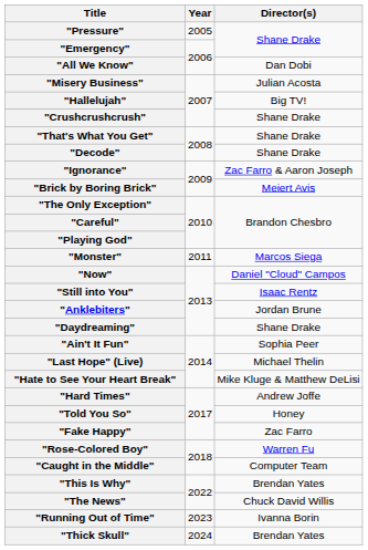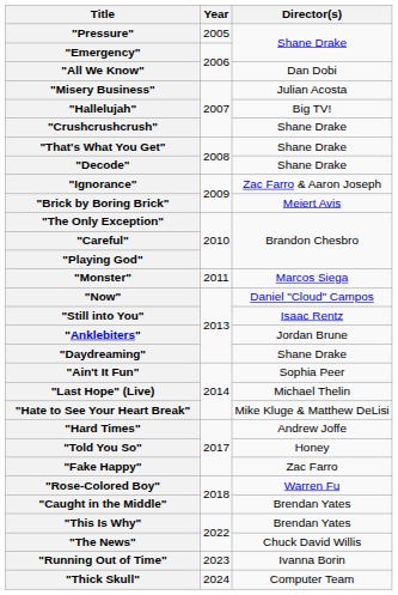 <table class="wikitable plainrowheaders" style="text-align:center;" id="musicvideostable">
 <tr>
 <th scope="col" style="width:16em;">Title</th>
 <th scope="col">Year</th>
 <th scope="col">Director(s)</th>
 </tr>
 <tr>
 <th scope="row">"Pressure"</th>
 <td>2005</td>
 <td rowspan=2><a href='#'>Shane Drake</a></td>
 </tr>
 <tr>
 <th scope="row">"Emergency"</th>
 <td rowspan=2>2006</td>
 </tr>
 <tr>
 <th scope="row">"All We Know"</th>
 <td>Dan Dobi</td>
 </tr>
 <tr>
 <th scope="row">"Misery Business"</th>
 <td rowspan=3>2007</td>
 <td>Julian Acosta</td>
 </tr>
 <tr>
 <th scope="row">"Hallelujah"</th>
 <td>Big TV!</td>
 </tr>
 <tr>
 <th scope="row">"Crushcrushcrush"</th>
 <td>Shane Drake</td>
 </tr>
 <tr>
 <th scope="row">"That's What You Get"</th>
 <td rowspan=2>2008</td>
 <td>Shane Drake</td>
 </tr>
 <tr>
 <th scope="row">"Decode"</th>
 <td>Shane Drake</td>
 </tr>
 <tr>
 <th scope="row">"Ignorance"</th>
 <td rowspan=2>2009</td>
 <td><a href='#'>Zac Farro</a> & Aaron Joseph</td>
 </tr>
 <tr>
 <th scope="row">"Brick by Boring Brick"</th>
 <td><a href='#'>Meiert Avis</a></td>
 </tr>
 <tr>
 <th scope="row">"The Only Exception"</th>
 <td rowspan=3>2010</td>
 <td rowspan=3>Brandon Chesbro</td>
 </tr>
 <tr>
 <th scope="row">"Careful"</th>
 </tr>
 <tr>
 <th scope="row">"Playing God"</th>
 </tr>
 <tr>
 <th scope="row">"Monster"</th>
 <td>2011</td>
 <td><a href='#'>Marcos Siega</a></td>
 </tr>
 <tr>
 <th scope="row">"Now"</th>
 <td rowspan=4>2013</td>
 <td><a href='#'>Daniel "Cloud" Campos</a></td>
 </tr>
 <tr>
 <th scope="row">"Still into You"</th>
 <td><a href='#'>Isaac Rentz</a></td>
 </tr>
 <tr>
 <th scope="row">"<a href='#'>Anklebiters</a>"</th>
 <td>Jordan Brune</td>
 </tr>
 <tr>
 <th scope="row">"Daydreaming"</th>
 <td>Shane Drake</td>
 </tr>
 <tr>
 <th scope="row">"Ain't It Fun"</th>
 <td rowspan="3">2014</td>
 <td>Sophia Peer</td>
 </tr>
 <tr>
 <th scope="row">"Last Hope" (Live)</th>
 <td>Michael Thelin</td>
 </tr>
 <tr>
 <th scope='row'>"Hate to See Your Heart Break" <br></th>
 <td>Mike Kluge & Matthew DeLisi</td>
 </tr>
 <tr>
 <th scope="row">"Hard Times"</th>
 <td rowspan=3>2017</td>
 <td>Andrew Joffe</td>
 </tr>
 <tr>
 <th scope="row">"Told You So"</th>
 <td>Honey</td>
 </tr>
 <tr>
 <th scope="row">"Fake Happy"</th>
 <td>Zac Farro</td>
 </tr>
 <tr>
 <th scope="row">"Rose-Colored Boy"</th>
 <td rowspan=2>2018</td>
 <td><a href='#'>Warren Fu</a></td>
 </tr>
 <tr>
 <th scope="row">"Caught in the Middle"</th>
-<td>Computer Team</td>
+<td>Brendan Yates</td>
 </tr>
 <tr>
 <th scope="row">"This Is Why"</th>
 <td rowspan=2>2022</td>
 <td>Brendan Yates</td>
 </tr>
 <tr>
 <th scope="row">"The News"</th>
 <td>Chuck David Willis</td>
 </tr>
 <tr>
 <th scope="row">"Running Out of Time"</th>
 <td>2023</td>
 <td>Ivanna Borin</td>
 </tr>
 <tr>
 <th scope="row">"Thick Skull"</th>
 <td>2024</td>
-<td>Brendan Yates</td>
+<td>Computer Team</td>
 </tr>
 </table>
